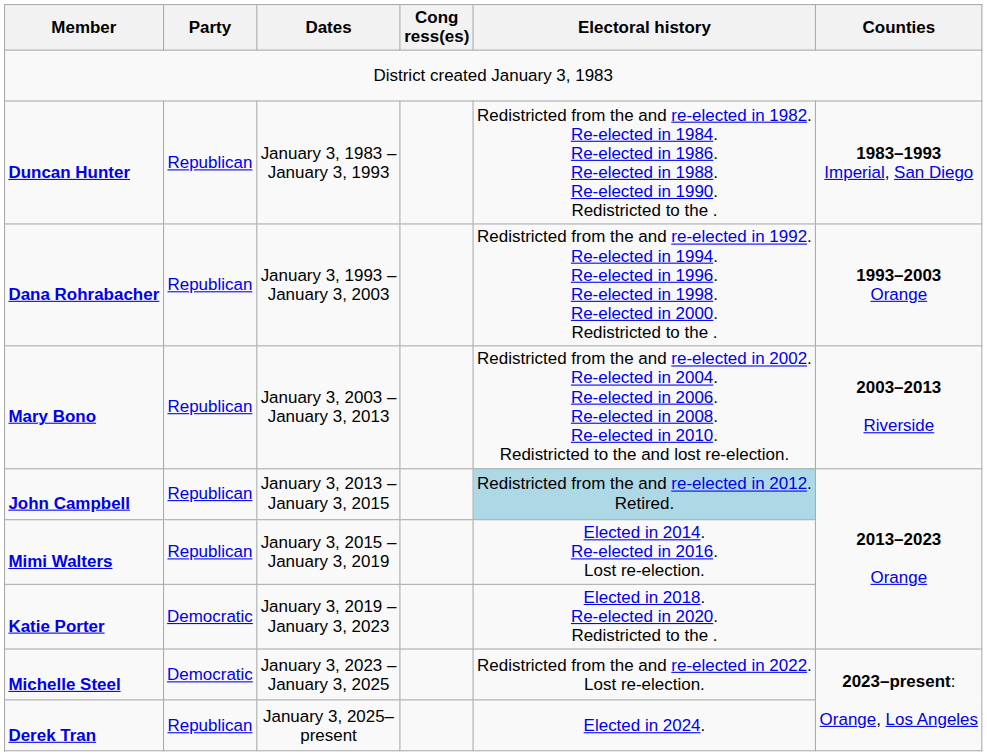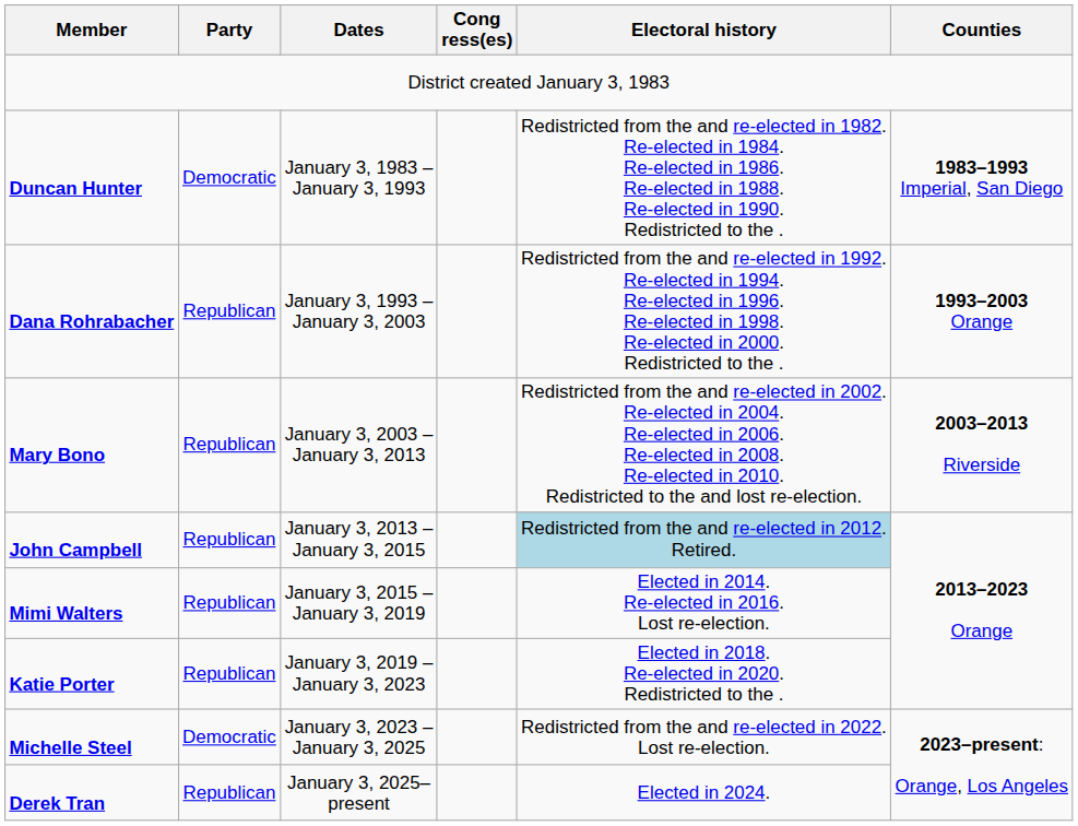 <table class=wikitable style="text-align:center">
 <tr>
 <th>Member</th>
 <th>Party</th>
 <th>Dates</th>
 <th>Cong<br>ress(es)</th>
 <th>Electoral history</th>
 <th>Counties</th>
 </tr>
 <tr style="height:3em">
 <td colspan=6>District created January 3, 1983</td>
 </tr>
 <tr style="height:3em">
 <td align=left><br><strong><a href='#'>Duncan Hunter</a></strong><br></td>
-<td><a href='#'>Republican</a></td>
+<td><a href='#'>Democratic</a></td>
 <td nowrap>January 3, 1983 –<br>January 3, 1993</td>
 <td></td>
 <td>Redistricted from the  and <a href='#'>re-elected in 1982</a>.<br><a href='#'>Re-elected in 1984</a>.<br><a href='#'>Re-elected in 1986</a>.<br><a href='#'>Re-elected in 1988</a>.<br><a href='#'>Re-elected in 1990</a>.<br>Redistricted to the .</td>
 <td><strong>1983–1993</strong><br><a href='#'>Imperial</a>, <a href='#'>San Diego</a></td>
 </tr>
 <tr style="height:3em">
 <td align=left><br><strong><a href='#'>Dana Rohrabacher</a></strong><br></td>
 <td><a href='#'>Republican</a></td>
 <td nowrap>January 3, 1993 –<br>January 3, 2003</td>
 <td></td>
 <td>Redistricted from the  and <a href='#'>re-elected in 1992</a>.<br><a href='#'>Re-elected in 1994</a>.<br><a href='#'>Re-elected in 1996</a>.<br><a href='#'>Re-elected in 1998</a>.<br><a href='#'>Re-elected in 2000</a>.<br>Redistricted to the .</td>
 <td><strong>1993–2003</strong><br><a href='#'>Orange</a></td>
 </tr>
 <tr style="height:3em">
 <td align=left><br><strong><a href='#'>Mary Bono</a></strong><br></td>
 <td><a href='#'>Republican</a></td>
 <td nowrap>January 3, 2003 –<br>January 3, 2013</td>
 <td></td>
 <td>Redistricted from the  and <a href='#'>re-elected in 2002</a>.<br><a href='#'>Re-elected in 2004</a>.<br><a href='#'>Re-elected in 2006</a>.<br><a href='#'>Re-elected in 2008</a>.<br><a href='#'>Re-elected in 2010</a>.<br>Redistricted to the  and lost re-election.</td>
 <td><strong>2003–2013</strong><br><br><a href='#'>Riverside</a></td>
 </tr>
 <tr style="height:3em">
 <td align=left><br><strong><a href='#'>John Campbell</a></strong><br></td>
 <td><a href='#'>Republican</a></td>
 <td nowrap>January 3, 2013 –<br>January 3, 2015</td>
 <td></td>
 <td style="background: lightblue;">Redistricted from the  and <a href='#'>re-elected in 2012</a>.<br>Retired.</td>
 <td rowspan=3><strong>2013–2023</strong><br><br><a href='#'>Orange</a></td>
 </tr>
 <tr style="height:3em">
 <td align=left><br><strong><a href='#'>Mimi Walters</a></strong><br></td>
 <td><a href='#'>Republican</a></td>
 <td nowrap>January 3, 2015 –<br>January 3, 2019</td>
 <td></td>
 <td><a href='#'>Elected in 2014</a>.<br><a href='#'>Re-elected in 2016</a>.<br>Lost re-election.</td>
 </tr>
 <tr style="height:3em">
 <td align=left><br><strong><a href='#'>Katie Porter</a></strong><br></td>
-<td><a href='#'>Democratic</a></td>
+<td><a href='#'>Republican</a></td>
 <td nowrap>January 3, 2019 –<br>January 3, 2023</td>
 <td></td>
 <td><a href='#'>Elected in 2018</a>.<br><a href='#'>Re-elected in 2020</a>.<br>Redistricted to the .</td>
 </tr>
 <tr style="height:3em">
 <td align=left><br><strong><a href='#'>Michelle Steel</a></strong><br></td>
 <td><a href='#'>Democratic</a></td>
 <td nowrap>January 3, 2023 –<br>January 3, 2025</td>
 <td></td>
 <td>Redistricted from the  and <a href='#'>re-elected in 2022</a>.<br>Lost re-election.</td>
 <td rowspan=2><strong>2023–present</strong>:<br><br><a href='#'>Orange</a>, <a href='#'>Los Angeles</a></td>
 </tr>
 <tr style="height:3em">
 <td align=left><br><strong><a href='#'>Derek Tran</a></strong> <br></td>
 <td><a href='#'>Republican</a></td>
 <td nowrap>January 3, 2025–<br>present</td>
 <td></td>
 <td><a href='#'>Elected in 2024</a>.</td>
 </tr>
 </table>
